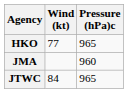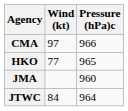 <table class="wikitable floatleft">
 <tr>
 <th>Agency</th>
 <th>Wind<br>(kt)</th>
 <th>Pressure<br>(hPa)c</th>
+</tr>
+<tr>
+<th>CMA</th>
+<td>97</td>
+<td>966</td>
 </tr>
 <tr>
 <th>HKO</th>
 <td>77</td>
 <td>965</td>
 </tr>
 <tr>
 <th>JMA</th>
 <td></td>
 <td>960</td>
 </tr>
 <tr>
 <th>JTWC</th>
 <td>84</td>
-<td>965</td>
+<td>964</td>
 </tr>
 </table>
